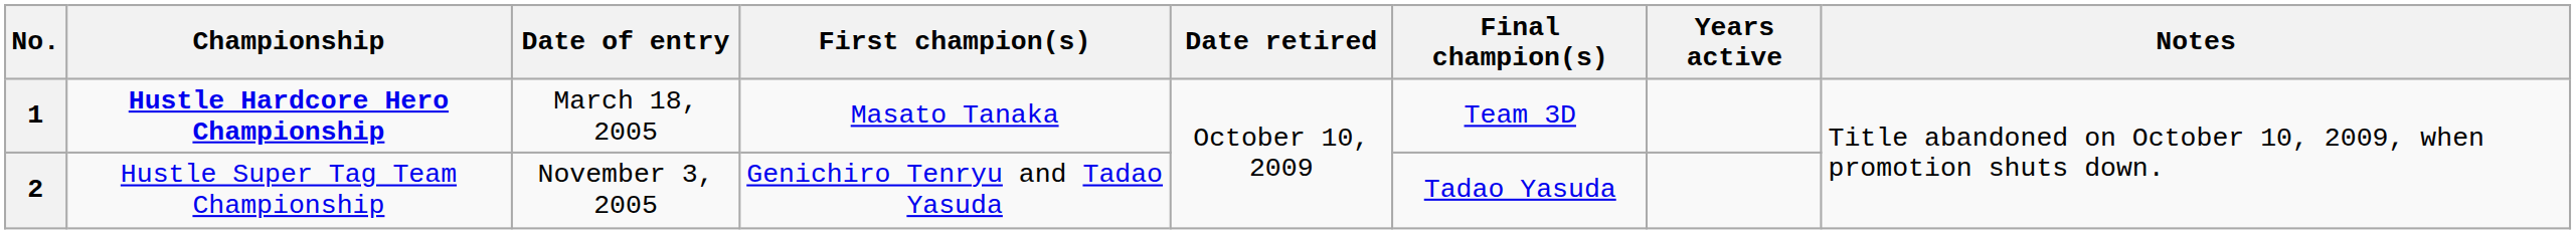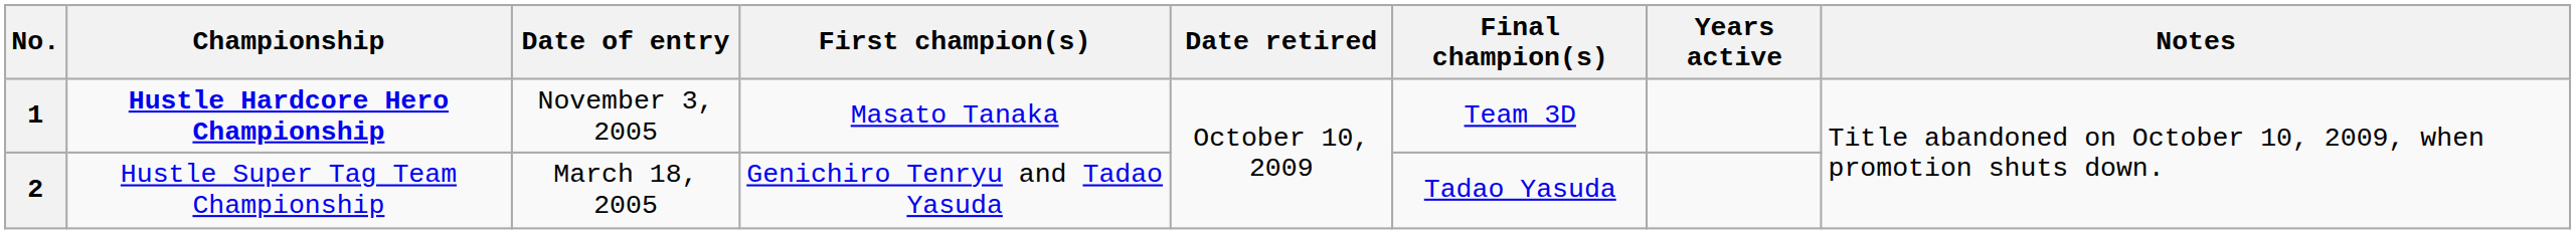 <table class="wikitable sortable" style="text-align: center">
 <tr>
 <th>No.</th>
 <th>Championship</th>
 <th>Date of entry</th>
 <th>First champion(s)</th>
 <th>Date retired</th>
 <th>Final champion(s)</th>
 <th>Years active</th>
 <th>Notes</th>
 </tr>
 <tr>
 <th>1</th>
 <td><strong><a href='#'>Hustle Hardcore Hero Championship</a></strong></td>
-<td>March 18, 2005</td>
+<td>November 3, 2005</td>
 <td><a href='#'>Masato Tanaka</a></td>
 <td rowspan=2>October 10, 2009</td>
 <td><a href='#'>Team 3D</a><br></td>
 <td></td>
 <td align=left rowspan=2>Title abandoned on October 10, 2009, when promotion shuts down.</td>
 </tr>
 <tr>
 <th>2</th>
 <td><a href='#'>Hustle Super Tag Team Championship</a></td>
-<td>November 3, 2005</td>
+<td>March 18, 2005</td>
 <td><a href='#'>Genichiro Tenryu</a> and <a href='#'>Tadao Yasuda</a></td>
 <td><a href='#'>Tadao Yasuda</a></td>
 <td></td>
 </tr>
 </table>
